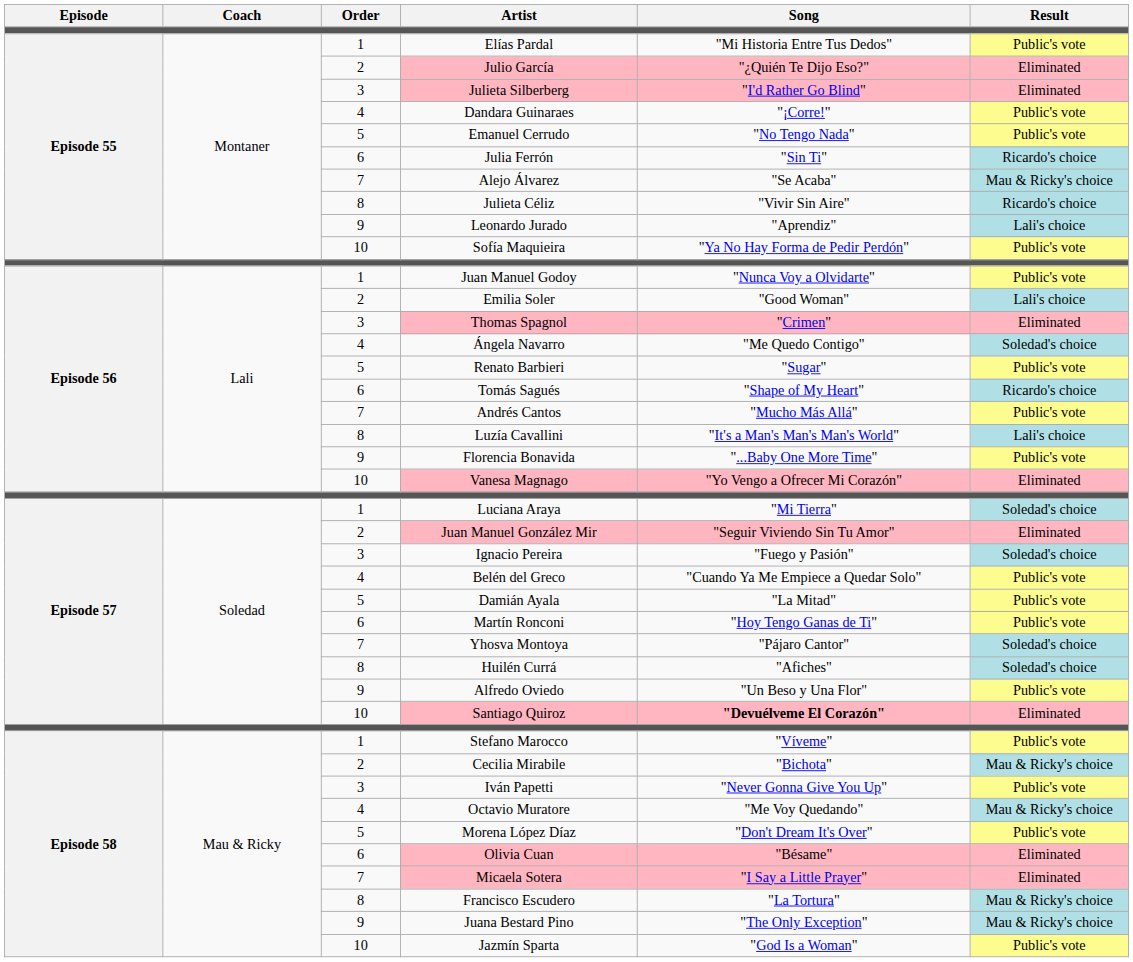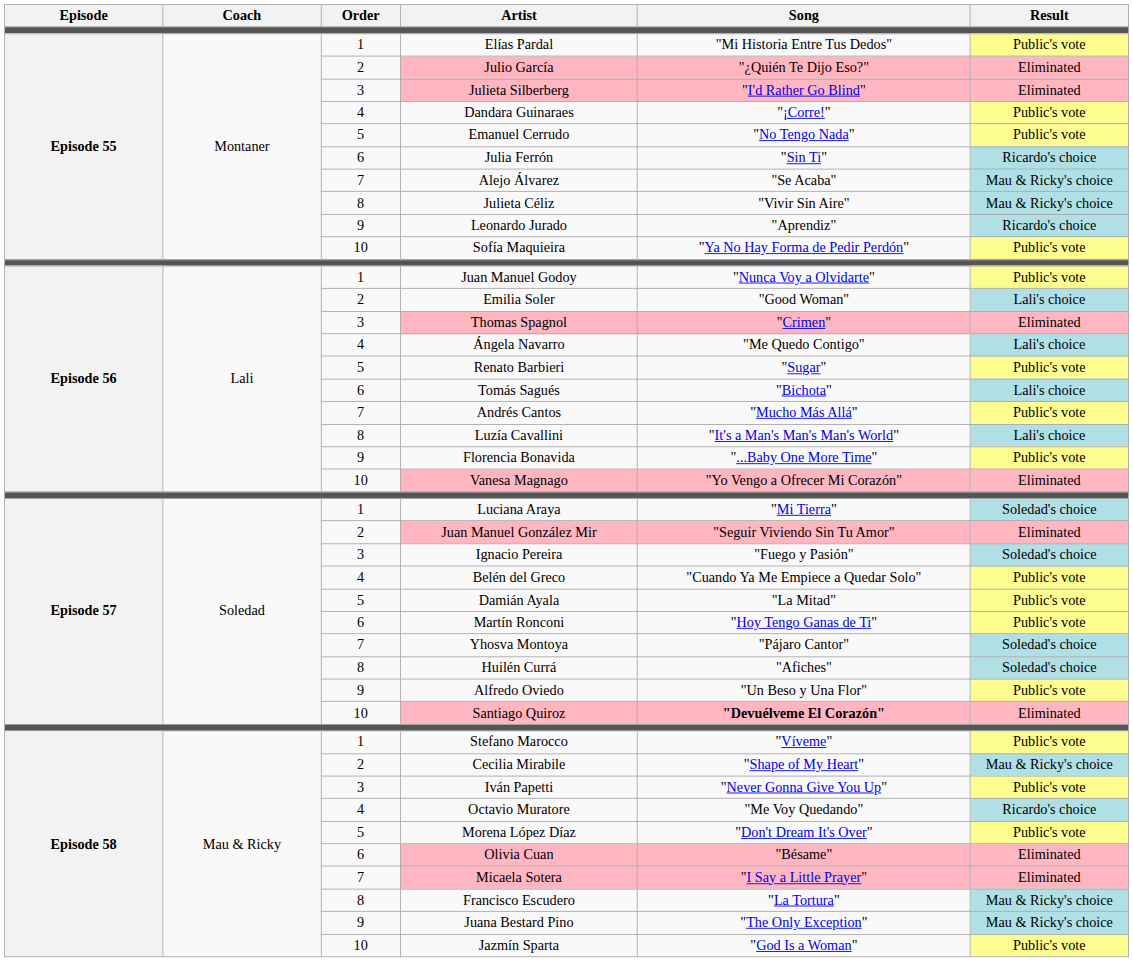 <table class="wikitable" style="text-align:center; width:100%">
 <tr>
 <th style="width:10%">Episode</th>
 <th style="width:10%">Coach</th>
 <th style="width:05%">Order</th>
 <th style="width:15%">Artist</th>
 <th style="width:21%">Song</th>
 <th style="width:10%">Result</th>
 </tr>
 <tr>
 <td colspan="6" style="background:#555"></td>
 </tr>
 <tr>
 <th scope="row" rowspan="10">Episode 55<br></th>
 <td rowspan="10">Montaner</td>
 <td>1</td>
 <td>Elías Pardal</td>
 <td>"Mi Historia Entre Tus Dedos"</td>
 <td style="background:#fdfc8f">Public's vote</td>
 </tr>
 <tr>
 <td>2</td>
 <td style="background:lightpink">Julio García</td>
 <td style="background:lightpink">"¿Quién Te Dijo Eso?"</td>
 <td style="background:lightpink">Eliminated</td>
 </tr>
 <tr>
 <td>3</td>
 <td style="background:lightpink">Julieta Silberberg</td>
 <td style="background:lightpink">"<a href='#'>I'd Rather Go Blind</a>"</td>
 <td style="background:lightpink">Eliminated</td>
 </tr>
 <tr>
 <td>4</td>
 <td>Dandara Guinaraes</td>
 <td>"<a href='#'>¡Corre!</a>"</td>
 <td style="background:#fdfc8f">Public's vote</td>
 </tr>
 <tr>
 <td>5</td>
 <td>Emanuel Cerrudo</td>
 <td>"<a href='#'>No Tengo Nada</a>"</td>
 <td style="background:#fdfc8f">Public's vote</td>
 </tr>
 <tr>
 <td>6</td>
 <td>Julia Ferrón</td>
 <td>"<a href='#'>Sin Ti</a>"</td>
 <td style="background:#b0e0e6">Ricardo's choice</td>
 </tr>
 <tr>
 <td>7</td>
 <td>Alejo Álvarez</td>
 <td>"Se Acaba"</td>
 <td style="background:#b0e0e6">Mau & Ricky's choice</td>
 </tr>
 <tr>
 <td>8</td>
 <td>Julieta Céliz</td>
 <td>"Vivir Sin Aire"</td>
-<td style="background:#b0e0e6">Ricardo's choice</td>
+<td style="background:#b0e0e6">Mau & Ricky's choice</td>
 </tr>
 <tr>
 <td>9</td>
 <td>Leonardo Jurado</td>
 <td>"Aprendiz"</td>
-<td style="background:#b0e0e6">Lali's choice</td>
+<td style="background:#b0e0e6">Ricardo's choice</td>
 </tr>
 <tr>
 <td>10</td>
 <td>Sofía Maquieira</td>
 <td>"<a href='#'>Ya No Hay Forma de Pedir Perdón</a>"</td>
 <td style="background:#fdfc8f">Public's vote</td>
 </tr>
 <tr>
 <td colspan="6" style="background:#555"></td>
 </tr>
 <tr>
 <th scope="row" rowspan="10">Episode 56<br></th>
 <td rowspan="10">Lali</td>
 <td>1</td>
 <td>Juan Manuel Godoy</td>
 <td>"<a href='#'>Nunca Voy a Olvidarte</a>"</td>
 <td style="background:#fdfc8f">Public's vote</td>
 </tr>
 <tr>
 <td>2</td>
 <td>Emilia Soler</td>
 <td>"Good Woman"</td>
 <td style="background:#b0e0e6">Lali's choice</td>
 </tr>
 <tr>
 <td>3</td>
 <td style="background:lightpink">Thomas Spagnol</td>
 <td style="background:lightpink">"<a href='#'>Crimen</a>"</td>
 <td style="background:lightpink">Eliminated</td>
 </tr>
 <tr>
 <td>4</td>
 <td>Ángela Navarro</td>
 <td>"Me Quedo Contigo"</td>
-<td style="background:#b0e0e6">Soledad's choice</td>
+<td style="background:#b0e0e6">Lali's choice</td>
 </tr>
 <tr>
 <td>5</td>
 <td>Renato Barbieri</td>
 <td>"<a href='#'>Sugar</a>"</td>
 <td style="background:#fdfc8f">Public's vote</td>
 </tr>
 <tr>
 <td>6</td>
 <td>Tomás Sagués</td>
-<td>"<a href='#'>Shape of My Heart</a>"</td>
-<td style="background:#b0e0e6">Ricardo's choice</td>
+<td>"<a href='#'>Bichota</a>"</td>
+<td style="background:#b0e0e6">Lali's choice</td>
 </tr>
 <tr>
 <td>7</td>
 <td>Andrés Cantos</td>
 <td>"<a href='#'>Mucho Más Allá</a>"</td>
 <td style="background:#fdfc8f">Public's vote</td>
 </tr>
 <tr>
 <td>8</td>
 <td>Luzía Cavallini</td>
 <td>"<a href='#'>It's a Man's Man's Man's World</a>"</td>
 <td style="background:#b0e0e6">Lali's choice</td>
 </tr>
 <tr>
 <td>9</td>
 <td>Florencia Bonavida</td>
 <td>"<a href='#'>...Baby One More Time</a>"</td>
 <td style="background:#fdfc8f">Public's vote</td>
 </tr>
 <tr>
 <td>10</td>
 <td style="background:lightpink">Vanesa Magnago</td>
 <td style="background:lightpink">"Yo Vengo a Ofrecer Mi Corazón"</td>
 <td style="background:lightpink">Eliminated</td>
 </tr>
 <tr>
 <td colspan="6" style="background:#555"></td>
 </tr>
 <tr>
 <th scope="row" rowspan="10">Episode 57<br></th>
 <td rowspan="10">Soledad</td>
 <td>1</td>
 <td>Luciana Araya</td>
 <td>"<a href='#'>Mi Tierra</a>"</td>
 <td style="background:#b0e0e6">Soledad's choice</td>
 </tr>
 <tr>
 <td>2</td>
 <td style="background:lightpink">Juan Manuel González Mir</td>
 <td style="background:lightpink">"Seguir Viviendo Sin Tu Amor"</td>
 <td style="background:lightpink">Eliminated</td>
 </tr>
 <tr>
 <td>3</td>
 <td>Ignacio Pereira</td>
 <td>"Fuego y Pasión"</td>
 <td style="background:#b0e0e6">Soledad's choice</td>
 </tr>
 <tr>
 <td>4</td>
 <td>Belén del Greco</td>
 <td>"Cuando Ya Me Empiece a Quedar Solo"</td>
 <td style="background:#fdfc8f">Public's vote</td>
 </tr>
 <tr>
 <td>5</td>
 <td>Damián Ayala</td>
 <td>"La Mitad"</td>
 <td style="background:#fdfc8f">Public's vote</td>
 </tr>
 <tr>
 <td>6</td>
 <td>Martín Ronconi</td>
 <td>"<a href='#'>Hoy Tengo Ganas de Ti</a>"</td>
 <td style="background:#fdfc8f">Public's vote</td>
 </tr>
 <tr>
 <td>7</td>
 <td>Yhosva Montoya</td>
 <td>"Pájaro Cantor"</td>
 <td style="background:#b0e0e6">Soledad's choice</td>
 </tr>
 <tr>
 <td>8</td>
 <td>Huilén Currá</td>
 <td>"Afiches"</td>
 <td style="background:#b0e0e6">Soledad's choice</td>
 </tr>
 <tr>
 <td>9</td>
 <td>Alfredo Oviedo</td>
 <td>"Un Beso y Una Flor"</td>
 <td style="background:#fdfc8f">Public's vote</td>
 </tr>
 <tr>
 <td>10</td>
 <td style="background:lightpink">Santiago Quiroz</td>
 <td style="background:lightpink"><strong>"Devuélveme El Corazón"</strong></td>
 <td style="background:lightpink">Eliminated</td>
 </tr>
 <tr>
 <td colspan="6" style="background:#555"></td>
 </tr>
 <tr>
 <th scope="row" rowspan="10">Episode 58<br></th>
 <td rowspan="10">Mau & Ricky</td>
 <td>1</td>
 <td>Stefano Marocco</td>
 <td>"<a href='#'>Víveme</a>"</td>
 <td style="background:#fdfc8f">Public's vote</td>
 </tr>
 <tr>
 <td>2</td>
 <td>Cecilia Mirabile</td>
-<td>"<a href='#'>Bichota</a>"</td>
+<td>"<a href='#'>Shape of My Heart</a>"</td>
 <td style="background:#b0e0e6">Mau & Ricky's choice</td>
 </tr>
 <tr>
 <td>3</td>
 <td>Iván Papetti</td>
 <td>"<a href='#'>Never Gonna Give You Up</a>"</td>
 <td style="background:#fdfc8f">Public's vote</td>
 </tr>
 <tr>
 <td>4</td>
 <td>Octavio Muratore</td>
 <td>"Me Voy Quedando"</td>
-<td style="background:#b0e0e6">Mau & Ricky's choice</td>
+<td style="background:#b0e0e6">Ricardo's choice</td>
 </tr>
 <tr>
 <td>5</td>
 <td>Morena López Díaz</td>
 <td>"<a href='#'>Don't Dream It's Over</a>"</td>
 <td style="background:#fdfc8f">Public's vote</td>
 </tr>
 <tr>
 <td>6</td>
 <td style="background:lightpink">Olivia Cuan</td>
 <td style="background:lightpink">"Bésame"</td>
 <td style="background:lightpink">Eliminated</td>
 </tr>
 <tr>
 <td>7</td>
 <td style="background:lightpink">Micaela Sotera</td>
 <td style="background:lightpink">"<a href='#'>I Say a Little Prayer</a>"</td>
 <td style="background:lightpink">Eliminated</td>
 </tr>
 <tr>
 <td>8</td>
 <td>Francisco Escudero</td>
 <td>"<a href='#'>La Tortura</a>"</td>
 <td style="background:#b0e0e6">Mau & Ricky's choice</td>
 </tr>
 <tr>
 <td>9</td>
 <td>Juana Bestard Pino</td>
 <td>"<a href='#'>The Only Exception</a>"</td>
 <td style="background:#b0e0e6">Mau & Ricky's choice</td>
 </tr>
 <tr>
 <td>10</td>
 <td>Jazmín Sparta</td>
 <td>"<a href='#'>God Is a Woman</a>"</td>
 <td style="background:#fdfc8f">Public's vote</td>
 </tr>
 </table>
